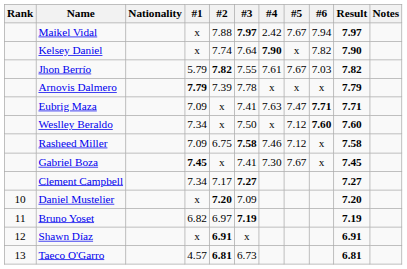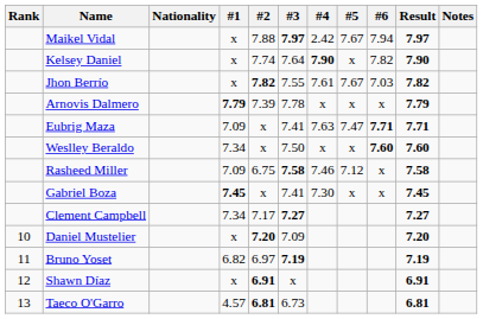 <table class="wikitable sortable" style="text-align:center;font-size:95%">
 <tr>
 <th>Rank</th>
 <th>Name</th>
 <th>Nationality</th>
 <th>#1</th>
 <th>#2</th>
 <th>#3</th>
 <th>#4</th>
 <th>#5</th>
 <th>#6</th>
 <th>Result</th>
 <th>Notes</th>
 </tr>
 <tr>
 <td></td>
 <td align=left><a href='#'>Maikel Vidal</a></td>
 <td align=left></td>
 <td>x</td>
 <td>7.88</td>
 <td><strong>7.97</strong></td>
 <td>2.42</td>
 <td>7.67</td>
 <td>7.94</td>
 <td><strong>7.97</strong></td>
 <td></td>
 </tr>
 <tr>
 <td></td>
 <td align=left><a href='#'>Kelsey Daniel</a></td>
 <td align=left></td>
 <td>x</td>
 <td>7.74</td>
 <td>7.64</td>
 <td><strong>7.90</strong></td>
 <td>x</td>
 <td>7.82</td>
 <td><strong>7.90</strong></td>
 <td></td>
 </tr>
 <tr>
 <td></td>
 <td align=left><a href='#'>Jhon Berrío</a></td>
 <td align=left></td>
-<td>5.79</td>
+<td>x</td>
 <td><strong>7.82</strong></td>
 <td>7.55</td>
 <td>7.61</td>
 <td>7.67</td>
 <td>7.03</td>
 <td><strong>7.82</strong></td>
 <td></td>
 </tr>
 <tr>
 <td></td>
 <td align=left><a href='#'>Arnovis Dalmero</a></td>
 <td align=left></td>
 <td><strong>7.79</strong></td>
 <td>7.39</td>
 <td>7.78</td>
 <td>x</td>
 <td>x</td>
 <td>x</td>
 <td><strong>7.79</strong></td>
 <td></td>
 </tr>
 <tr>
 <td></td>
 <td align=left><a href='#'>Eubrig Maza</a></td>
 <td align=left></td>
 <td>7.09</td>
 <td>x</td>
 <td>7.41</td>
 <td>7.63</td>
 <td>7.47</td>
 <td><strong>7.71</strong></td>
 <td><strong>7.71</strong></td>
 <td></td>
 </tr>
 <tr>
 <td></td>
 <td align=left><a href='#'>Weslley Beraldo</a></td>
 <td align=left></td>
 <td>7.34</td>
 <td>x</td>
 <td>7.50</td>
 <td>x</td>
-<td>7.12</td>
+<td>x</td>
 <td><strong>7.60</strong></td>
 <td><strong>7.60</strong></td>
 <td></td>
 </tr>
 <tr>
 <td></td>
 <td align=left><a href='#'>Rasheed Miller</a></td>
 <td align=left></td>
 <td>7.09</td>
 <td>6.75</td>
 <td><strong>7.58</strong></td>
 <td>7.46</td>
 <td>7.12</td>
 <td>x</td>
 <td><strong>7.58</strong></td>
 <td></td>
 </tr>
 <tr>
 <td></td>
 <td align=left><a href='#'>Gabriel Boza</a></td>
 <td align=left></td>
 <td><strong>7.45</strong></td>
 <td>x</td>
 <td>7.41</td>
 <td>7.30</td>
-<td>7.67</td>
+<td>x</td>
 <td>x</td>
 <td><strong>7.45</strong></td>
 <td></td>
 </tr>
 <tr>
 <td></td>
 <td align=left><a href='#'>Clement Campbell</a></td>
 <td align=left></td>
 <td>7.34</td>
 <td>7.17</td>
 <td><strong>7.27</strong></td>
 <td></td>
 <td></td>
 <td></td>
 <td><strong>7.27</strong></td>
 <td></td>
 </tr>
 <tr>
 <td>10</td>
 <td align=left><a href='#'>Daniel Mustelier</a></td>
 <td align=left></td>
 <td>x</td>
 <td><strong>7.20</strong></td>
 <td>7.09</td>
 <td></td>
 <td></td>
 <td></td>
 <td><strong>7.20</strong></td>
 <td></td>
 </tr>
 <tr>
 <td>11</td>
 <td align=left><a href='#'>Bruno Yoset</a></td>
 <td align=left></td>
 <td>6.82</td>
 <td>6.97</td>
 <td><strong>7.19</strong></td>
 <td></td>
 <td></td>
 <td></td>
 <td><strong>7.19</strong></td>
 <td></td>
 </tr>
 <tr>
 <td>12</td>
 <td align=left><a href='#'>Shawn Díaz</a></td>
 <td align=left></td>
 <td>x</td>
 <td><strong>6.91</strong></td>
 <td>x</td>
 <td></td>
 <td></td>
 <td></td>
 <td><strong>6.91</strong></td>
 <td></td>
 </tr>
 <tr>
 <td>13</td>
 <td align=left><a href='#'>Taeco O'Garro</a></td>
 <td align=left></td>
 <td>4.57</td>
 <td><strong>6.81</strong></td>
 <td>6.73</td>
 <td></td>
 <td></td>
 <td></td>
 <td><strong>6.81</strong></td>
 <td></td>
 </tr>
 </table>
